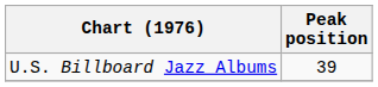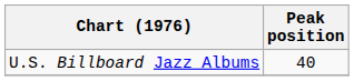 <table class="wikitable">
 <tr>
 <th>Chart (1976)</th>
 <th>Peak<br>position</th>
 </tr>
 <tr>
 <td>U.S. <em>Billboard</em> <a href='#'>Jazz Albums</a></td>
-<td align="center">39</td>
+<td align="center">40</td>
 </tr>
 <tr>
 </tr>
 </table>
